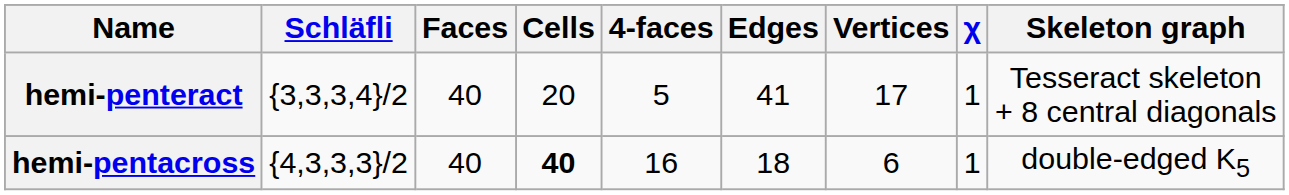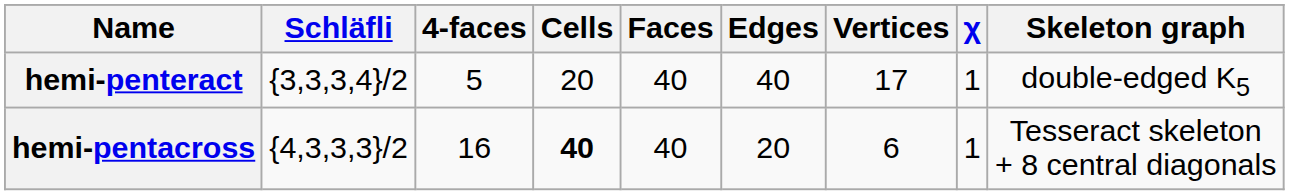 <table class="wikitable">
 <tr>
 <th>Name</th>
 <th><a href='#'>Schläfli</a></th>
+<th>4-faces</th>
+<th>Cells</th>
 <th>Faces</th>
-<th>Cells</th>
-<th>4-faces</th>
 <th>Edges</th>
 <th>Vertices</th>
 <th><a href='#'>χ</a></th>
 <th>Skeleton graph</th>
 </tr>
 <tr align=center>
 <th>hemi-<a href='#'>penteract</a></th>
 <td>{3,3,3,4}/2</td>
+<td>5</td>
+<td>20</td>
 <td>40</td>
-<td>20</td>
-<td>5</td>
-<td>41</td>
+<td>40</td>
 <td>17</td>
 <td>1</td>
-<td>Tesseract skeleton<br>+ 8 central diagonals</td>
+<td>double-edged K<sub>5</sub></td>
 </tr>
 <tr align=center>
 <th>hemi-<a href='#'>pentacross</a></th>
 <td>{4,3,3,3}/2</td>
+<td>16</td>
+<td><strong>40</strong></td>
 <td>40</td>
-<td><strong>40</strong></td>
-<td>16</td>
-<td>18</td>
+<td>20</td>
 <td>6</td>
 <td>1</td>
-<td>double-edged K<sub>5</sub></td>
+<td>Tesseract skeleton<br>+ 8 central diagonals</td>
 </tr>
 </table>
